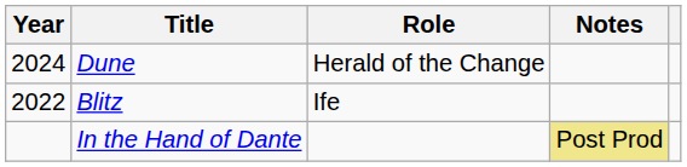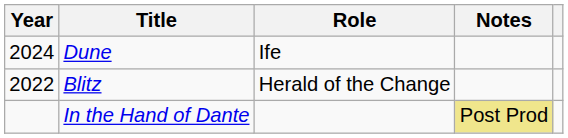 <table class="wikitable">
 <tr>
 <th>Year</th>
 <th>Title</th>
 <th>Role</th>
 <th>Notes</th>
 <th></th>
 </tr>
 <tr>
 <td>2024</td>
 <td><em><a href='#'>Dune</a></em></td>
-<td>Herald of the Change</td>
+<td>Ife</td>
 <td></td>
 <td></td>
 </tr>
 <tr>
 <td>2022</td>
 <td><em><a href='#'>Blitz</a></em></td>
-<td>Ife</td>
+<td>Herald of the Change</td>
 <td></td>
 <td></td>
 </tr>
 <tr>
 <td></td>
 <td><em><a href='#'>In the Hand of Dante</a></em></td>
 <td></td>
 <td style="background: khaki;">Post Prod</td>
 <td></td>
 </tr>
 </table>
